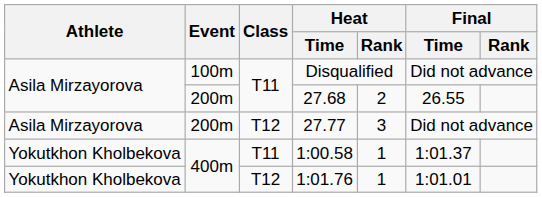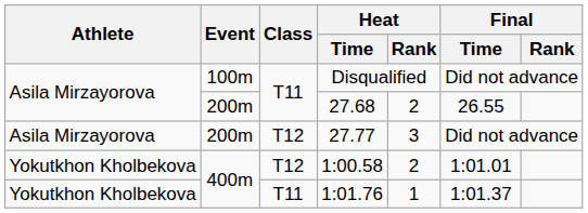 <table class="wikitable" style="text-align:center; font-size:90%">
 <tr>
 <th rowspan="2">Athlete</th>
 <th rowspan="2">Event</th>
 <th rowspan="2">Class</th>
 <th colspan="2">Heat</th>
 <th colspan="2">Final</th>
 </tr>
 <tr>
 <th>Time</th>
 <th>Rank</th>
 <th>Time</th>
 <th>Rank</th>
 </tr>
 <tr>
 <td rowspan="2" align=left>Asila Mirzayorova</td>
 <td>100m</td>
 <td rowspan="2">T11</td>
 <td colspan="2">Disqualified</td>
 <td colspan="2">Did not advance</td>
 </tr>
 <tr>
 <td>200m</td>
 <td>27.68</td>
 <td>2</td>
 <td>26.55</td>
 <td></td>
 </tr>
 <tr>
 <td align=left>Asila Mirzayorova</td>
 <td>200m</td>
 <td>T12</td>
 <td>27.77</td>
 <td>3</td>
 <td colspan="2">Did not advance</td>
 </tr>
 <tr>
 <td align=left>Yokutkhon Kholbekova</td>
 <td rowspan="4">400m</td>
+<td>T12</td>
+<td>1:00.58</td>
+<td>2</td>
+<td>1:01.01</td>
+<td></td>
+</tr>
+<tr>
+<td align=left>Yokutkhon Kholbekova</td>
 <td>T11</td>
-<td>1:00.58</td>
+<td>1:01.76</td>
 <td>1</td>
 <td>1:01.37</td>
 <td></td>
 </tr>
-<tr>
-<td align=left>Yokutkhon Kholbekova</td>
-<td>T12</td>
-<td>1:01.76</td>
-<td>1</td>
-<td>1:01.01</td>
-<td></td>
-</tr>
 </table>
